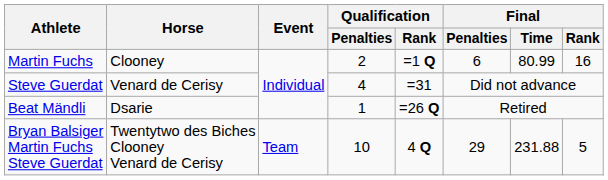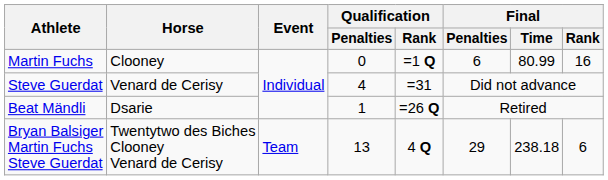 <table class="wikitable" style="font-size:90%">
 <tr>
 <th rowspan="2">Athlete</th>
 <th rowspan="2">Horse</th>
 <th rowspan="2">Event</th>
 <th colspan="2">Qualification</th>
 <th colspan="3">Final</th>
 </tr>
 <tr style="font-size:95%">
 <th>Penalties</th>
 <th>Rank</th>
 <th>Penalties</th>
 <th>Time</th>
 <th>Rank</th>
 </tr>
 <tr align=center>
 <td align=left><a href='#'>Martin Fuchs</a></td>
 <td align=left>Clooney</td>
 <td align=left rowspan=3><a href='#'>Individual</a></td>
-<td>2</td>
+<td>0</td>
 <td>=1 <strong>Q</strong></td>
 <td>6</td>
 <td>80.99</td>
 <td>16</td>
 </tr>
 <tr align=center>
 <td align=left><a href='#'>Steve Guerdat</a></td>
 <td align=left>Venard de Cerisy</td>
 <td>4</td>
 <td>=31</td>
 <td colspan="3">Did not advance</td>
 </tr>
 <tr align=center>
 <td align=left><a href='#'>Beat Mändli</a></td>
 <td align=left>Dsarie</td>
 <td>1</td>
 <td>=26 <strong>Q</strong></td>
 <td colspan=3>Retired</td>
 </tr>
 <tr align=center>
 <td align=left><a href='#'>Bryan Balsiger</a><br><a href='#'>Martin Fuchs</a><br><a href='#'>Steve Guerdat</a></td>
 <td align=left>Twentytwo des Biches<br>Clooney<br>Venard de Cerisy</td>
 <td align=left><a href='#'>Team</a></td>
-<td>10</td>
+<td>13</td>
 <td>4 <strong>Q</strong></td>
 <td>29</td>
-<td>231.88</td>
-<td>5</td>
+<td>238.18</td>
+<td>6</td>
 </tr>
 </table>
